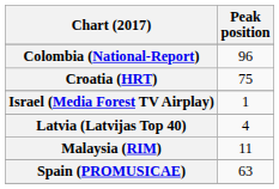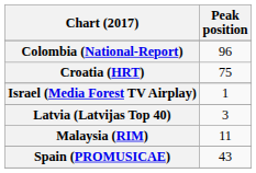 <table class="wikitable sortable plainrowheaders" style="text-align:center">
 <tr>
 <th scope="col">Chart (2017)</th>
 <th scope="col">Peak<br> position</th>
 </tr>
 <tr>
 </tr>
 <tr>
 </tr>
 <tr>
 </tr>
 <tr>
 </tr>
 <tr>
 </tr>
 <tr>
 </tr>
 <tr>
 </tr>
 <tr>
 </tr>
 <tr>
 </tr>
 <tr>
 </tr>
 <tr>
 <th scope="row">Colombia (<a href='#'>National-Report</a>)</th>
 <td>96</td>
 </tr>
 <tr>
 <th scope="row">Croatia (<a href='#'>HRT</a>)</th>
 <td>75</td>
 </tr>
 <tr>
 </tr>
 <tr>
 </tr>
 <tr>
 </tr>
 <tr>
 </tr>
 <tr>
 </tr>
 <tr>
 </tr>
 <tr>
 </tr>
 <tr>
 </tr>
 <tr>
 </tr>
 <tr>
 <th scope="row">Israel (<a href='#'>Media Forest</a> TV Airplay)</th>
 <td>1</td>
 </tr>
 <tr>
 </tr>
 <tr>
 <th scope="row">Latvia (Latvijas Top 40)</th>
-<td>4</td>
+<td>3</td>
 </tr>
 <tr>
 <th scope="row">Malaysia (<a href='#'>RIM</a>)</th>
 <td>11</td>
 </tr>
 <tr>
 </tr>
 <tr>
 </tr>
 <tr>
 </tr>
 <tr>
 </tr>
 <tr>
 </tr>
 <tr>
 </tr>
 <tr>
 </tr>
 <tr>
 </tr>
 <tr>
 </tr>
 <tr>
 <th scope="row">Spain (<a href='#'>PROMUSICAE</a>)</th>
-<td>63</td>
+<td>43</td>
 </tr>
 <tr>
 </tr>
 <tr>
 </tr>
 <tr>
 </tr>
 <tr>
 </tr>
 <tr>
 </tr>
 <tr>
 </tr>
 <tr>
 </tr>
 </table>
